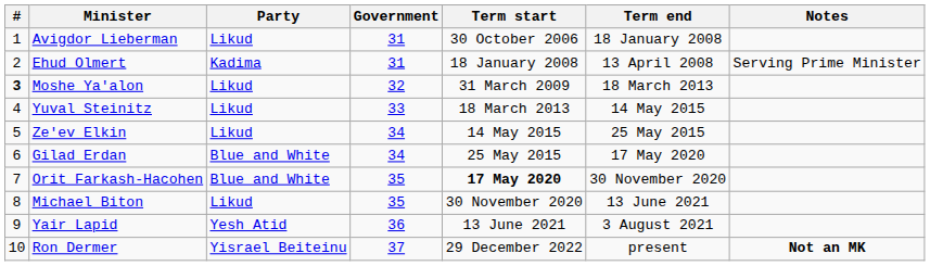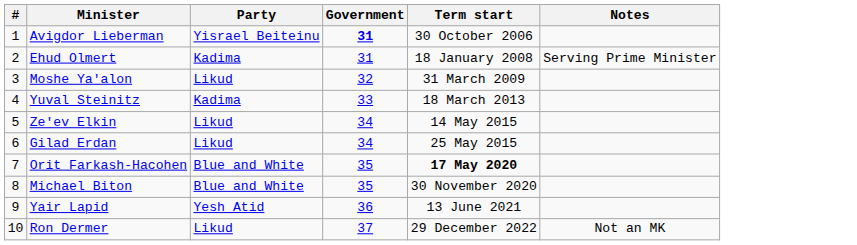 <table class=wikitable style=text-align:center>
 <tr>
 <th>#</th>
 <th>Minister</th>
 <th>Party</th>
 <th>Government</th>
 <th>Term start</th>
-<th>Term end</th>
 <th>Notes</th>
 </tr>
 <tr>
 <td>1</td>
 <td align=left><a href='#'>Avigdor Lieberman</a></td>
-<td align=left><a href='#'>Likud</a></td>
-<td><a href='#'>31</a></td>
+<td align=left><a href='#'>Yisrael Beiteinu</a></td>
+<td><strong><a href='#'>31</a></strong></td>
 <td>30 October 2006</td>
-<td>18 January 2008</td>
 <td></td>
 </tr>
 <tr>
 <td>2</td>
 <td align=left><a href='#'>Ehud Olmert</a></td>
 <td align=left><a href='#'>Kadima</a></td>
 <td><a href='#'>31</a></td>
 <td>18 January 2008</td>
-<td>13 April 2008</td>
 <td>Serving Prime Minister</td>
 </tr>
 <tr>
-<td><strong>3</strong></td>
+<td>3</td>
 <td align=left><a href='#'>Moshe Ya'alon</a></td>
 <td align=left><a href='#'>Likud</a></td>
 <td><a href='#'>32</a></td>
 <td>31 March 2009</td>
-<td>18 March 2013</td>
 <td></td>
 </tr>
 <tr>
 <td>4</td>
 <td align=left><a href='#'>Yuval Steinitz</a></td>
-<td align=left><a href='#'>Likud</a></td>
+<td align=left><a href='#'>Kadima</a></td>
 <td><a href='#'>33</a></td>
 <td>18 March 2013</td>
-<td>14 May 2015</td>
 <td></td>
 </tr>
 <tr>
 <td>5</td>
 <td align=left><a href='#'>Ze'ev Elkin</a></td>
 <td align=left><a href='#'>Likud</a></td>
 <td><a href='#'>34</a></td>
 <td>14 May 2015</td>
-<td>25 May 2015</td>
 <td></td>
 </tr>
 <tr>
 <td>6</td>
 <td align=left><a href='#'>Gilad Erdan</a></td>
-<td align=left><a href='#'>Blue and White</a></td>
+<td align=left><a href='#'>Likud</a></td>
 <td><a href='#'>34</a></td>
 <td>25 May 2015</td>
-<td>17 May 2020</td>
 <td></td>
 </tr>
 <tr>
 <td>7</td>
 <td align=left><a href='#'>Orit Farkash-Hacohen</a></td>
 <td align=left><a href='#'>Blue and White</a></td>
 <td><a href='#'>35</a></td>
 <td><strong>17 May 2020</strong></td>
-<td>30 November 2020</td>
 <td></td>
 </tr>
 <tr>
 <td>8</td>
 <td align=left><a href='#'>Michael Biton</a></td>
-<td align=left><a href='#'>Likud</a></td>
+<td align=left><a href='#'>Blue and White</a></td>
 <td><a href='#'>35</a></td>
 <td>30 November 2020</td>
-<td>13 June 2021</td>
 <td></td>
 </tr>
 <tr>
 <td>9</td>
 <td align=left><a href='#'>Yair Lapid</a></td>
 <td align=left><a href='#'>Yesh Atid</a></td>
 <td><a href='#'>36</a></td>
 <td>13 June 2021</td>
-<td>3 August 2021</td>
 <td></td>
 </tr>
 <tr>
 <td>10</td>
 <td align=left><a href='#'>Ron Dermer</a></td>
-<td align=left><a href='#'>Yisrael Beiteinu</a></td>
+<td align=left><a href='#'>Likud</a></td>
 <td><a href='#'>37</a></td>
 <td>29 December 2022</td>
-<td>present</td>
-<td><strong>Not an MK</strong></td>
+<td>Not an MK</td>
 </tr>
 </table>
